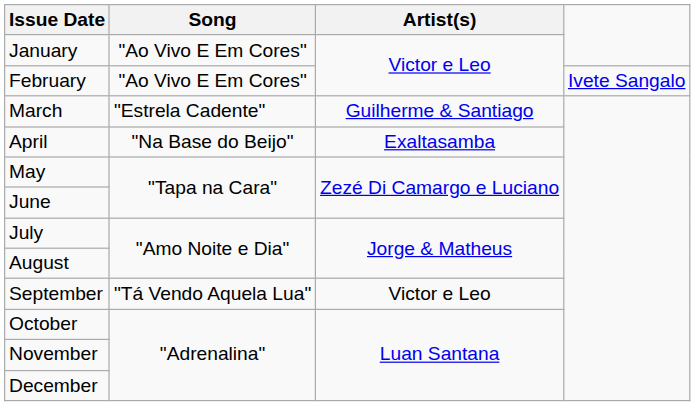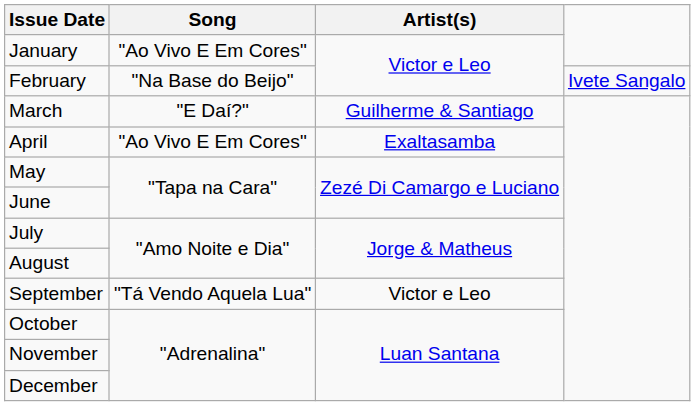 <table class=wikitable>
 <tr>
 <th>Issue Date</th>
 <th>Song</th>
 <th>Artist(s)</th>
 </tr>
 <tr>
 <td>January</td>
 <td align=center>"Ao Vivo E Em Cores"</td>
 <td rowspan=2 align=center><a href='#'>Victor e Leo</a></td>
 </tr>
 <tr>
 <td>February</td>
-<td align=center>"Ao Vivo E Em Cores"</td>
+<td align=center>"Na Base do Beijo"</td>
 <td align=center><a href='#'>Ivete Sangalo</a></td>
 </tr>
 <tr>
 <td>March</td>
-<td>"Estrela Cadente"</td>
+<td align=center>"E Daí?"</td>
 <td align=center><a href='#'>Guilherme & Santiago</a></td>
 </tr>
 <tr>
 <td>April</td>
-<td align=center>"Na Base do Beijo"</td>
+<td align=center>"Ao Vivo E Em Cores"</td>
 <td align=center><a href='#'>Exaltasamba</a></td>
 </tr>
 <tr>
 <td>May</td>
 <td rowspan=2  align=center>"Tapa na Cara"</td>
 <td rowspan=2 align=center><a href='#'>Zezé Di Camargo e Luciano</a></td>
 </tr>
 <tr>
 <td>June</td>
 </tr>
 <tr>
 <td>July</td>
 <td rowspan=2 align=center>"Amo Noite e Dia"</td>
 <td rowspan=2 align=center><a href='#'>Jorge & Matheus</a></td>
 </tr>
 <tr>
 <td>August</td>
 </tr>
 <tr>
 <td>September</td>
 <td align=center>"Tá Vendo Aquela Lua"</td>
 <td align=center>Victor e Leo </td>
 </tr>
 <tr>
 <td>October</td>
 <td rowspan=3 align=center>"Adrenalina"</td>
 <td rowspan=3 align=center><a href='#'>Luan Santana</a></td>
 </tr>
 <tr>
 <td>November</td>
 </tr>
 <tr>
 <td>December</td>
 </tr>
 </table>
